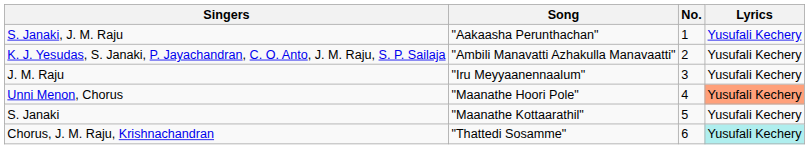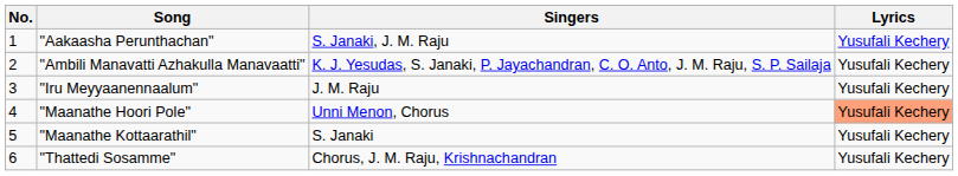 <table class="wikitable" style="font-size:95%;">
 <tr>
+<th>No.</th>
+<th>Song</th>
 <th>Singers</th>
-<th>Song</th>
-<th>No.</th>
 <th>Lyrics</th>
 </tr>
 <tr>
+<td>1</td>
+<td>"Aakaasha Perunthachan"</td>
 <td><a href='#'>S. Janaki</a>, J. M. Raju</td>
-<td>"Aakaasha Perunthachan"</td>
-<td>1</td>
 <td><a href='#'>Yusufali Kechery</a></td>
 </tr>
 <tr>
+<td>2</td>
+<td>"Ambili Manavatti Azhakulla Manavaatti"</td>
 <td><a href='#'>K. J. Yesudas</a>, S. Janaki, <a href='#'>P. Jayachandran</a>, <a href='#'>C. O. Anto</a>, J. M. Raju, <a href='#'>S. P. Sailaja</a></td>
-<td>"Ambili Manavatti Azhakulla Manavaatti"</td>
-<td>2</td>
 <td>Yusufali Kechery</td>
 </tr>
 <tr>
+<td>3</td>
+<td>"Iru Meyyaanennaalum" </td>
 <td>J. M. Raju</td>
-<td>"Iru Meyyaanennaalum" </td>
-<td>3</td>
 <td>Yusufali Kechery</td>
 </tr>
 <tr>
+<td>4</td>
+<td>"Maanathe Hoori Pole"</td>
 <td><a href='#'>Unni Menon</a>, Chorus</td>
-<td>"Maanathe Hoori Pole"</td>
-<td>4</td>
 <td style="background: lightsalmon;">Yusufali Kechery</td>
 </tr>
 <tr>
+<td>5</td>
+<td>"Maanathe Kottaarathil" </td>
 <td>S. Janaki</td>
-<td>"Maanathe Kottaarathil" </td>
-<td>5</td>
 <td>Yusufali Kechery</td>
 </tr>
 <tr>
+<td>6</td>
+<td>"Thattedi Sosamme"</td>
 <td>Chorus, J. M. Raju, <a href='#'>Krishnachandran</a></td>
-<td>"Thattedi Sosamme"</td>
-<td>6</td>
-<td style="background: paleturquoise;">Yusufali Kechery</td>
+<td>Yusufali Kechery</td>
 </tr>
 </table>
